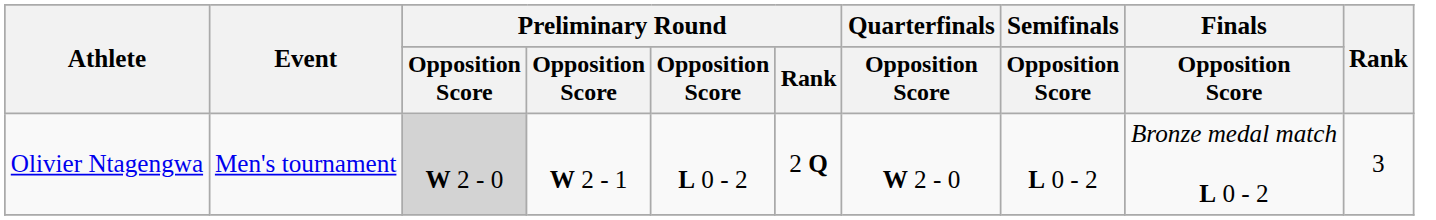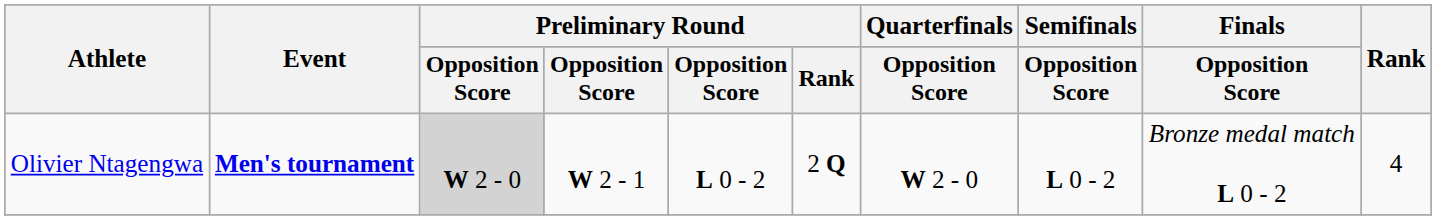 <table class=wikitable style="font-size:90%; text-align:center">
 <tr>
 <th rowspan="2">Athlete</th>
 <th rowspan="2">Event</th>
 <th colspan=4>Preliminary Round</th>
 <th>Quarterfinals</th>
 <th>Semifinals</th>
 <th>Finals</th>
 <th rowspan=2>Rank</th>
 </tr>
 <tr style=font-size:95%>
 <th>Opposition<br>Score</th>
 <th>Opposition<br>Score</th>
 <th>Opposition<br>Score</th>
 <th>Rank</th>
 <th>Opposition<br>Score</th>
 <th>Opposition<br>Score</th>
 <th>Opposition<br>Score</th>
 </tr>
 <tr>
 <td align=left><a href='#'>Olivier Ntagengwa</a><br></td>
-<td align=left><a href='#'>Men's tournament</a></td>
+<td align=left><strong><a href='#'>Men's tournament</a></strong></td>
 <td style="background: lightgrey;"><br><strong>W</strong> 2 - 0</td>
 <td><br><strong>W</strong> 2 - 1</td>
 <td><br><strong>L</strong> 0 - 2</td>
 <td>2 <strong>Q</strong></td>
 <td><br><strong>W</strong> 2 - 0</td>
 <td><br><strong>L</strong> 0 - 2</td>
 <td><em>Bronze medal match</em><br><br><strong>L</strong> 0 - 2</td>
-<td>3</td>
+<td>4</td>
 </tr>
 </table>
